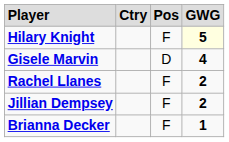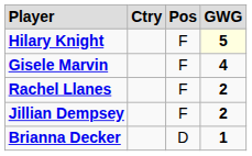 <table class="wikitable">
 <tr align="center" style="font-weight:bold; background-color:#dddddd;" |>
 <td align="left">Player</td>
 <td>Ctry</td>
 <td>Pos</td>
 <td>GWG</td>
 </tr>
 <tr align="center">
 <td align="left"><strong><a href='#'>Hilary Knight</a></strong></td>
 <td></td>
 <td>F</td>
 <td style="background: lightyellow;"><strong>5</strong></td>
 </tr>
 <tr align="center">
 <td align="left"><strong><a href='#'>Gisele Marvin</a></strong></td>
 <td></td>
-<td>D</td>
+<td>F</td>
 <td><strong>4</strong></td>
 </tr>
 <tr align="center">
 <td align="left"><strong><a href='#'>Rachel Llanes</a></strong></td>
 <td></td>
 <td>F</td>
 <td><strong>2</strong></td>
 </tr>
 <tr align="center">
 <td align="left"><strong><a href='#'>Jillian Dempsey</a></strong></td>
 <td></td>
 <td>F</td>
 <td><strong>2</strong></td>
 </tr>
 <tr align="center">
 <td align="left"><strong><a href='#'>Brianna Decker</a></strong></td>
 <td></td>
-<td>F</td>
+<td>D</td>
 <td><strong>1</strong></td>
 </tr>
 </table>
